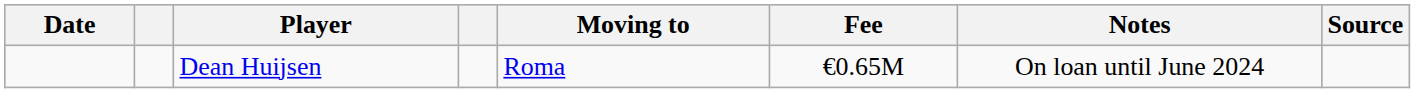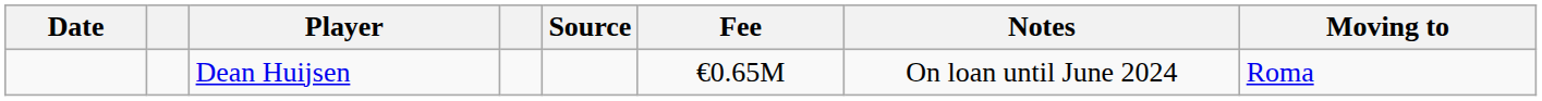 <table class="wikitable sortable">
 <tr>
 <th style="width:80px;">Date</th>
 <th style="width:20px;"></th>
 <th style="width:190px;">Player</th>
 <th style="width:20px;"></th>
-<th style="width:180px;">Moving to</th>
+<th style="width:20px;">Source</th>
 <th style="width:120px;" class="unsortable">Fee</th>
 <th style="width:250px;" class="unsortable">Notes</th>
-<th style="width:20px;">Source</th>
+<th style="width:180px;">Moving to</th>
 </tr>
 <tr>
 <td></td>
 <td align=center></td>
 <td> <a href='#'>Dean Huijsen</a></td>
 <td align="center"></td>
-<td align=left> <a href='#'>Roma</a></td>
+<td></td>
 <td align="center">€0.65M</td>
 <td align=center>On loan until June 2024</td>
-<td></td>
+<td align=left> <a href='#'>Roma</a></td>
 </tr>
 </table>
